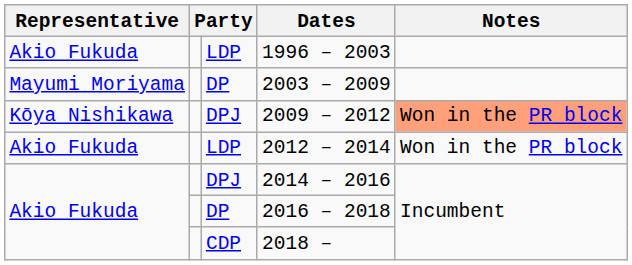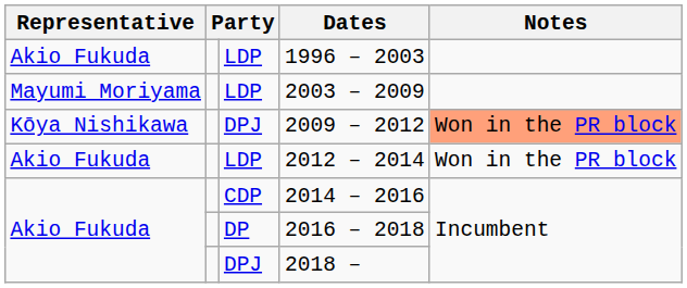 <table class=wikitable>
 <tr valign=bottom>
 <th>Representative</th>
 <th colspan="2">Party</th>
 <th>Dates</th>
 <th>Notes</th>
 </tr>
 <tr>
 <td><a href='#'>Akio Fukuda</a></td>
 <td bgcolor=></td>
 <td><a href='#'>LDP</a></td>
 <td>1996 – 2003</td>
 <td></td>
 </tr>
 <tr>
 <td><a href='#'>Mayumi Moriyama</a></td>
 <td bgcolor=></td>
-<td><a href='#'>DP</a></td>
+<td><a href='#'>LDP</a></td>
 <td>2003 – 2009</td>
 <td></td>
 </tr>
 <tr>
 <td><a href='#'>Kōya Nishikawa</a></td>
 <td bgcolor=></td>
 <td><a href='#'>DPJ</a></td>
 <td>2009 – 2012</td>
 <td style="background: lightsalmon;">Won in the <a href='#'>PR block</a></td>
 </tr>
 <tr>
 <td><a href='#'>Akio Fukuda</a></td>
 <td bgcolor=></td>
 <td><a href='#'>LDP</a></td>
 <td>2012 – 2014</td>
 <td>Won in the <a href='#'>PR block</a></td>
 </tr>
 <tr>
 <td rowspan="3"><a href='#'>Akio Fukuda</a></td>
 <td bgcolor=></td>
-<td><a href='#'>DPJ</a></td>
+<td><a href='#'>CDP</a></td>
 <td>2014 – 2016</td>
 <td rowspan="3">Incumbent</td>
 </tr>
 <tr>
 <td bgcolor=></td>
 <td><a href='#'>DP</a></td>
 <td>2016 – 2018</td>
 </tr>
 <tr>
 <td bgcolor=></td>
-<td><a href='#'>CDP</a></td>
+<td><a href='#'>DPJ</a></td>
 <td>2018 –</td>
 </tr>
 </table>
